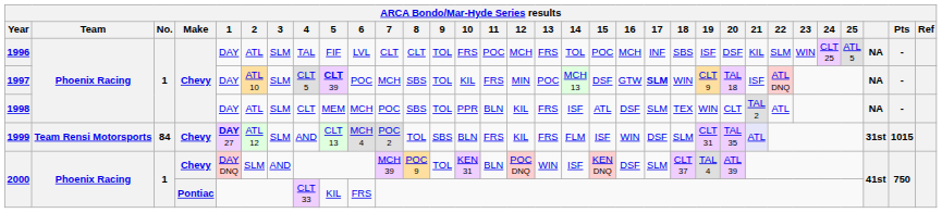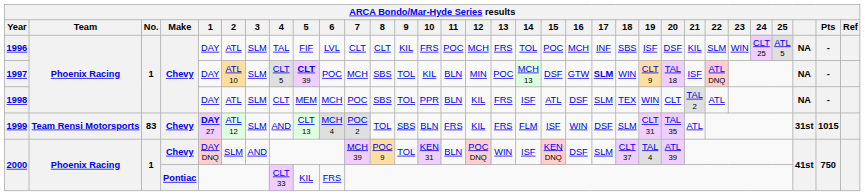 <table class="wikitable" style="text-align:center; font-size:75%">
 <tr>
 <th colspan=32><a href='#'>ARCA Bondo/Mar-Hyde Series</a> results</th>
 </tr>
 <tr>
 <th>Year</th>
 <th>Team</th>
 <th>No.</th>
 <th>Make</th>
 <th>1</th>
 <th>2</th>
 <th>3</th>
 <th>4</th>
 <th>5</th>
 <th>6</th>
 <th>7</th>
 <th>8</th>
 <th>9</th>
 <th>10</th>
 <th>11</th>
 <th>12</th>
 <th>13</th>
 <th>14</th>
 <th>15</th>
 <th>16</th>
 <th>17</th>
 <th>18</th>
 <th>19</th>
 <th>20</th>
 <th>21</th>
 <th>22</th>
 <th>23</th>
 <th>24</th>
 <th>25</th>
 <th></th>
 <th>Pts</th>
 <th>Ref</th>
 </tr>
 <tr>
 <th><a href='#'>1996</a></th>
 <th rowspan=3><a href='#'>Phoenix Racing</a></th>
 <th rowspan=3>1</th>
 <th rowspan=3><a href='#'>Chevy</a></th>
 <td><a href='#'>DAY</a></td>
 <td><a href='#'>ATL</a></td>
 <td><a href='#'>SLM</a></td>
 <td><a href='#'>TAL</a></td>
 <td><a href='#'>FIF</a></td>
 <td><a href='#'>LVL</a></td>
 <td><a href='#'>CLT</a></td>
 <td><a href='#'>CLT</a></td>
-<td><a href='#'>TOL</a></td>
+<td><a href='#'>KIL</a></td>
 <td><a href='#'>FRS</a></td>
 <td><a href='#'>POC</a></td>
 <td><a href='#'>MCH</a></td>
 <td><a href='#'>FRS</a></td>
 <td><a href='#'>TOL</a></td>
 <td><a href='#'>POC</a></td>
 <td><a href='#'>MCH</a></td>
 <td><a href='#'>INF</a></td>
 <td><a href='#'>SBS</a></td>
 <td><a href='#'>ISF</a></td>
 <td><a href='#'>DSF</a></td>
 <td><a href='#'>KIL</a></td>
 <td><a href='#'>SLM</a></td>
 <td><a href='#'>WIN</a></td>
 <td style="background:#EFCFFF;"><a href='#'>CLT</a><br><small>25</small></td>
 <td style="background:#DFDFDF;"><a href='#'>ATL</a><br><small>5</small></td>
 <th>NA</th>
 <th>-</th>
 <th></th>
 </tr>
 <tr>
 <th><a href='#'>1997</a></th>
 <td><a href='#'>DAY</a></td>
 <td style="background:#FFDF9F;"><a href='#'>ATL</a><br><small>10</small></td>
 <td><a href='#'>SLM</a></td>
 <td style="background:#DFDFDF;"><a href='#'>CLT</a><br><small>5</small></td>
 <td style="background:#EFCFFF;"><strong><a href='#'>CLT</a></strong><br><small>39</small></td>
 <td><a href='#'>POC</a></td>
 <td><a href='#'>MCH</a></td>
 <td><a href='#'>SBS</a></td>
 <td><a href='#'>TOL</a></td>
 <td><a href='#'>KIL</a></td>
-<td><a href='#'>FRS</a></td>
+<td><a href='#'>BLN</a></td>
 <td><a href='#'>MIN</a></td>
 <td><a href='#'>POC</a></td>
 <td style="background:#DFFFDF;"><a href='#'>MCH</a><br><small>13</small></td>
 <td><a href='#'>DSF</a></td>
 <td><a href='#'>GTW</a></td>
 <td><strong><a href='#'>SLM</a></strong></td>
 <td><a href='#'>WIN</a></td>
 <td style="background:#FFDF9F;"><a href='#'>CLT</a><br><small>9</small></td>
 <td style="background:#EFCFFF;"><a href='#'>TAL</a><br><small>18</small></td>
 <td><a href='#'>ISF</a></td>
 <td style="background:#FFCFCF;"><a href='#'>ATL</a><br><small>DNQ</small></td>
 <td colspan=3></td>
 <th>NA</th>
 <th>-</th>
 <th></th>
 </tr>
 <tr>
 <th><a href='#'>1998</a></th>
 <td><a href='#'>DAY</a></td>
 <td><a href='#'>ATL</a></td>
 <td><a href='#'>SLM</a></td>
 <td><a href='#'>CLT</a></td>
 <td><a href='#'>MEM</a></td>
 <td><a href='#'>MCH</a></td>
 <td><a href='#'>POC</a></td>
 <td><a href='#'>SBS</a></td>
 <td><a href='#'>TOL</a></td>
 <td><a href='#'>PPR</a></td>
 <td><a href='#'>BLN</a></td>
 <td><a href='#'>KIL</a></td>
 <td><a href='#'>FRS</a></td>
 <td><a href='#'>ISF</a></td>
 <td><a href='#'>ATL</a></td>
 <td><a href='#'>DSF</a></td>
 <td><a href='#'>SLM</a></td>
 <td><a href='#'>TEX</a></td>
 <td><a href='#'>WIN</a></td>
 <td><a href='#'>CLT</a></td>
 <td style="background:#DFDFDF;"><a href='#'>TAL</a><br><small>2</small></td>
 <td><a href='#'>ATL</a></td>
 <td colspan=3></td>
 <th>NA</th>
 <th>-</th>
 <th></th>
 </tr>
 <tr>
 <th><a href='#'>1999</a></th>
 <th><a href='#'>Team Rensi Motorsports</a></th>
-<th>84</th>
+<th>83</th>
 <th><a href='#'>Chevy</a></th>
 <td style="background:#EFCFFF;"><strong><a href='#'>DAY</a></strong><br><small>27</small></td>
 <td style="background:#DFFFDF;"><a href='#'>ATL</a><br><small>12</small></td>
 <td><a href='#'>SLM</a></td>
 <td><a href='#'>AND</a></td>
 <td style="background:#DFFFDF;"><a href='#'>CLT</a><br><small>13</small></td>
 <td style="background:#DFDFDF;"><a href='#'>MCH</a><br><small>4</small></td>
 <td style="background:#DFDFDF;"><a href='#'>POC</a><br><small>2</small></td>
 <td><a href='#'>TOL</a></td>
 <td><a href='#'>SBS</a></td>
 <td><a href='#'>BLN</a></td>
 <td><a href='#'>FRS</a></td>
 <td><a href='#'>KIL</a></td>
 <td><a href='#'>FRS</a></td>
 <td><a href='#'>FLM</a></td>
 <td><a href='#'>ISF</a></td>
 <td><a href='#'>WIN</a></td>
 <td><a href='#'>DSF</a></td>
 <td><a href='#'>SLM</a></td>
 <td style="background:#EFCFFF;"><a href='#'>CLT</a><br><small>31</small></td>
 <td style="background:#EFCFFF;"><a href='#'>TAL</a><br><small>35</small></td>
-<td style="background: lavender;"><a href='#'>ATL</a></td>
+<td><a href='#'>ATL</a></td>
 <td colspan=4></td>
 <th>31st</th>
 <th>1015</th>
 <th></th>
 </tr>
 <tr>
 <th rowspan=2><a href='#'>2000</a></th>
 <th rowspan=2><a href='#'>Phoenix Racing</a></th>
 <th rowspan=2>1</th>
 <th><a href='#'>Chevy</a></th>
 <td style="background:#FFCFCF;"><a href='#'>DAY</a><br><small>DNQ</small></td>
 <td><a href='#'>SLM</a></td>
 <td><a href='#'>AND</a></td>
 <td colspan=3></td>
 <td style="background:#EFCFFF;"><a href='#'>MCH</a><br><small>39</small></td>
 <td style="background:#FFDF9F;"><a href='#'>POC</a><br><small>9</small></td>
 <td><a href='#'>TOL</a></td>
 <td style="background:#EFCFFF;"><a href='#'>KEN</a><br><small>31</small></td>
 <td><a href='#'>BLN</a></td>
 <td style="background:#FFCFCF;"><a href='#'>POC</a><br><small>DNQ</small></td>
 <td><a href='#'>WIN</a></td>
 <td><a href='#'>ISF</a></td>
 <td style="background:#FFCFCF;"><a href='#'>KEN</a><br><small>DNQ</small></td>
 <td><a href='#'>DSF</a></td>
 <td><a href='#'>SLM</a></td>
 <td style="background:#EFCFFF;"><a href='#'>CLT</a><br><small>37</small></td>
 <td style="background:#DFDFDF;"><a href='#'>TAL</a><br><small>4</small></td>
 <td style="background:#EFCFFF;"><a href='#'>ATL</a><br><small>39</small></td>
 <td colspan=5></td>
 <th rowspan=2>41st</th>
 <th rowspan=2>750</th>
 <th rowspan=2></th>
 </tr>
 <tr>
 <th><a href='#'>Pontiac</a></th>
 <td colspan=3></td>
 <td style="background:#EFCFFF;"><a href='#'>CLT</a><br><small>33</small></td>
 <td><a href='#'>KIL</a></td>
 <td><a href='#'>FRS</a></td>
 <td colspan=19></td>
 </tr>
 </table>
